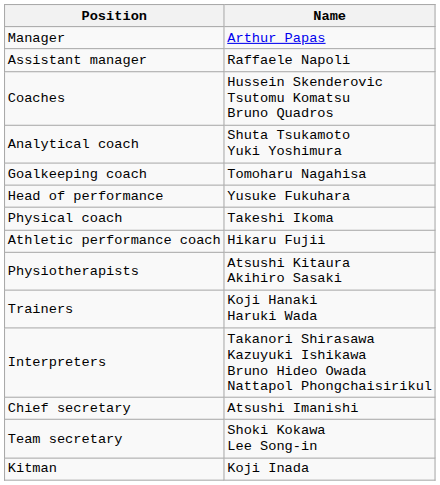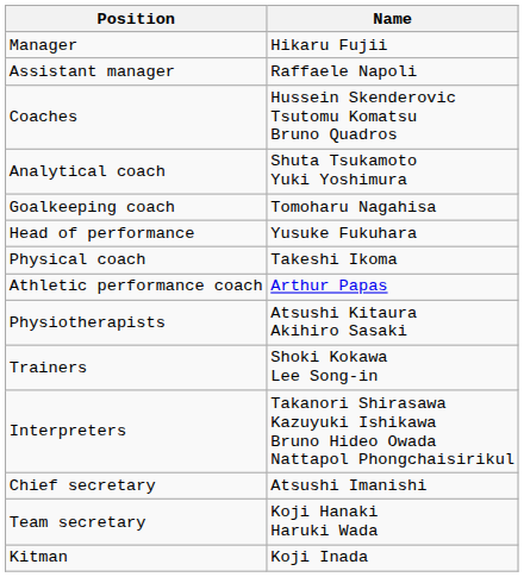 <table class="wikitable">
 <tr>
 <th>Position</th>
 <th>Name</th>
 </tr>
 <tr>
 <td>Manager</td>
-<td> <a href='#'>Arthur Papas</a></td>
+<td> Hikaru Fujii</td>
 </tr>
 <tr>
 <td>Assistant manager</td>
 <td> Raffaele Napoli</td>
 </tr>
 <tr>
 <td>Coaches</td>
 <td> Hussein Skenderovic <br>  Tsutomu Komatsu <br>  Bruno Quadros</td>
 </tr>
 <tr>
 <td>Analytical coach</td>
 <td> Shuta Tsukamoto <br>  Yuki Yoshimura</td>
 </tr>
 <tr>
 <td>Goalkeeping coach</td>
 <td> Tomoharu Nagahisa</td>
 </tr>
 <tr>
 <td>Head of performance</td>
 <td> Yusuke Fukuhara</td>
 </tr>
 <tr>
 <td>Physical coach</td>
 <td> Takeshi Ikoma</td>
 </tr>
 <tr>
 <td>Athletic performance coach</td>
-<td> Hikaru Fujii</td>
+<td> <a href='#'>Arthur Papas</a></td>
 </tr>
 <tr>
 <td>Physiotherapists</td>
 <td> Atsushi Kitaura <br>  Akihiro Sasaki</td>
 </tr>
 <tr>
 <td>Trainers</td>
-<td> Koji Hanaki <br>  Haruki Wada</td>
+<td> Shoki Kokawa <br>  Lee Song-in</td>
 </tr>
 <tr>
 <td>Interpreters</td>
 <td> Takanori Shirasawa <br>  Kazuyuki Ishikawa <br>  Bruno Hideo Owada  <br>  Nattapol Phongchaisirikul</td>
 </tr>
 <tr>
 <td>Chief secretary</td>
 <td> Atsushi Imanishi</td>
 </tr>
 <tr>
 <td>Team secretary</td>
-<td> Shoki Kokawa <br>  Lee Song-in</td>
+<td> Koji Hanaki <br>  Haruki Wada</td>
 </tr>
 <tr>
 <td>Kitman</td>
 <td> Koji Inada</td>
 </tr>
 </table>
